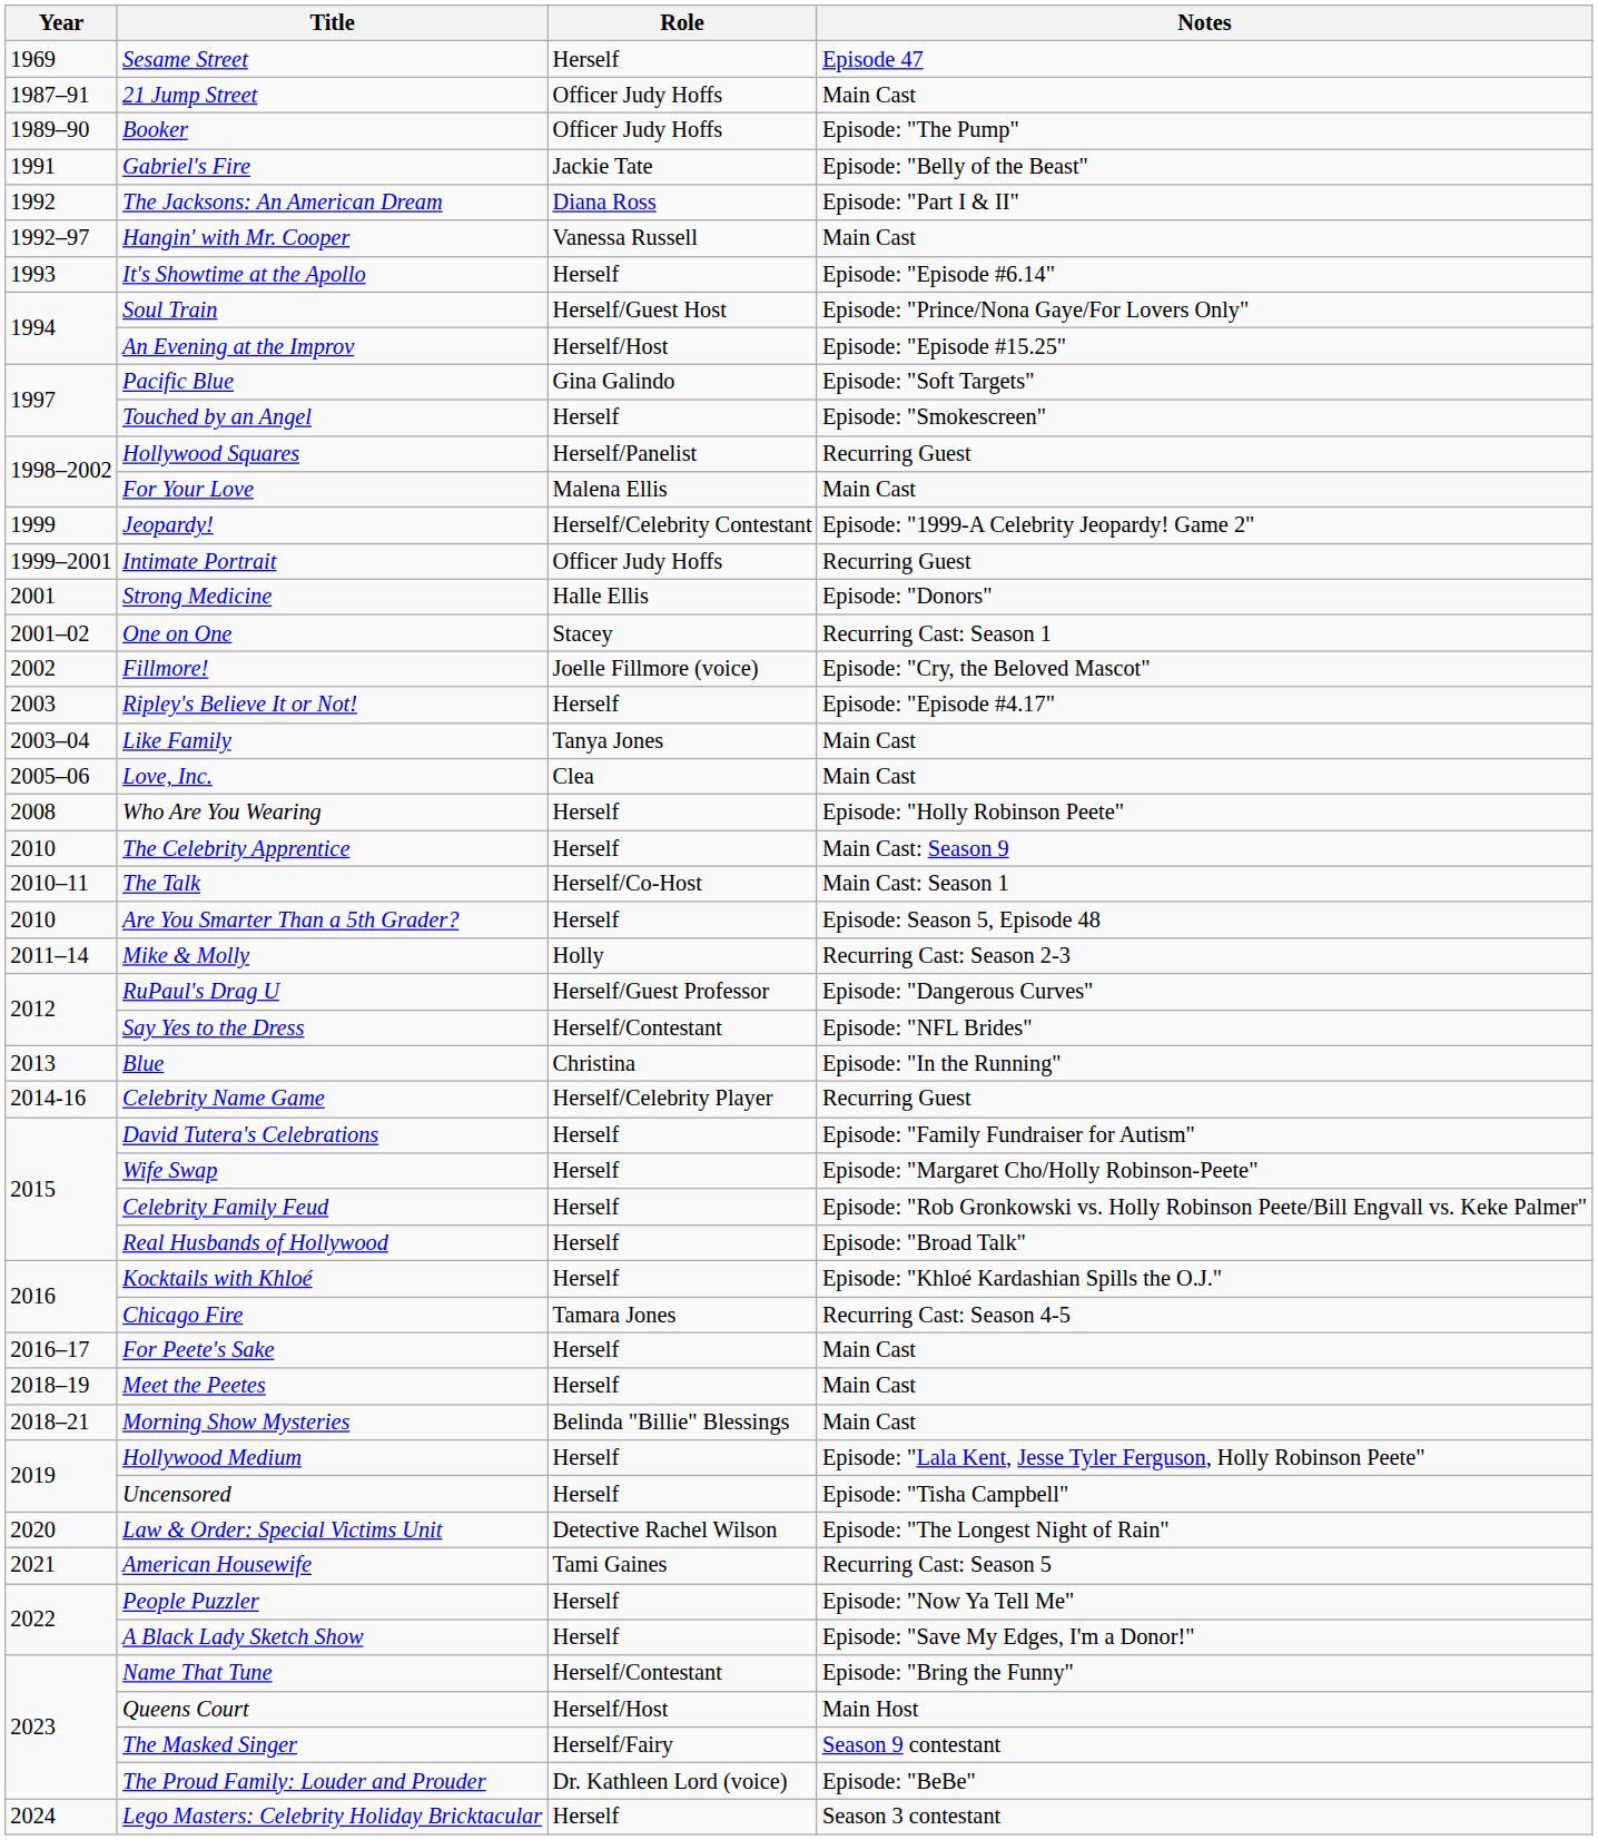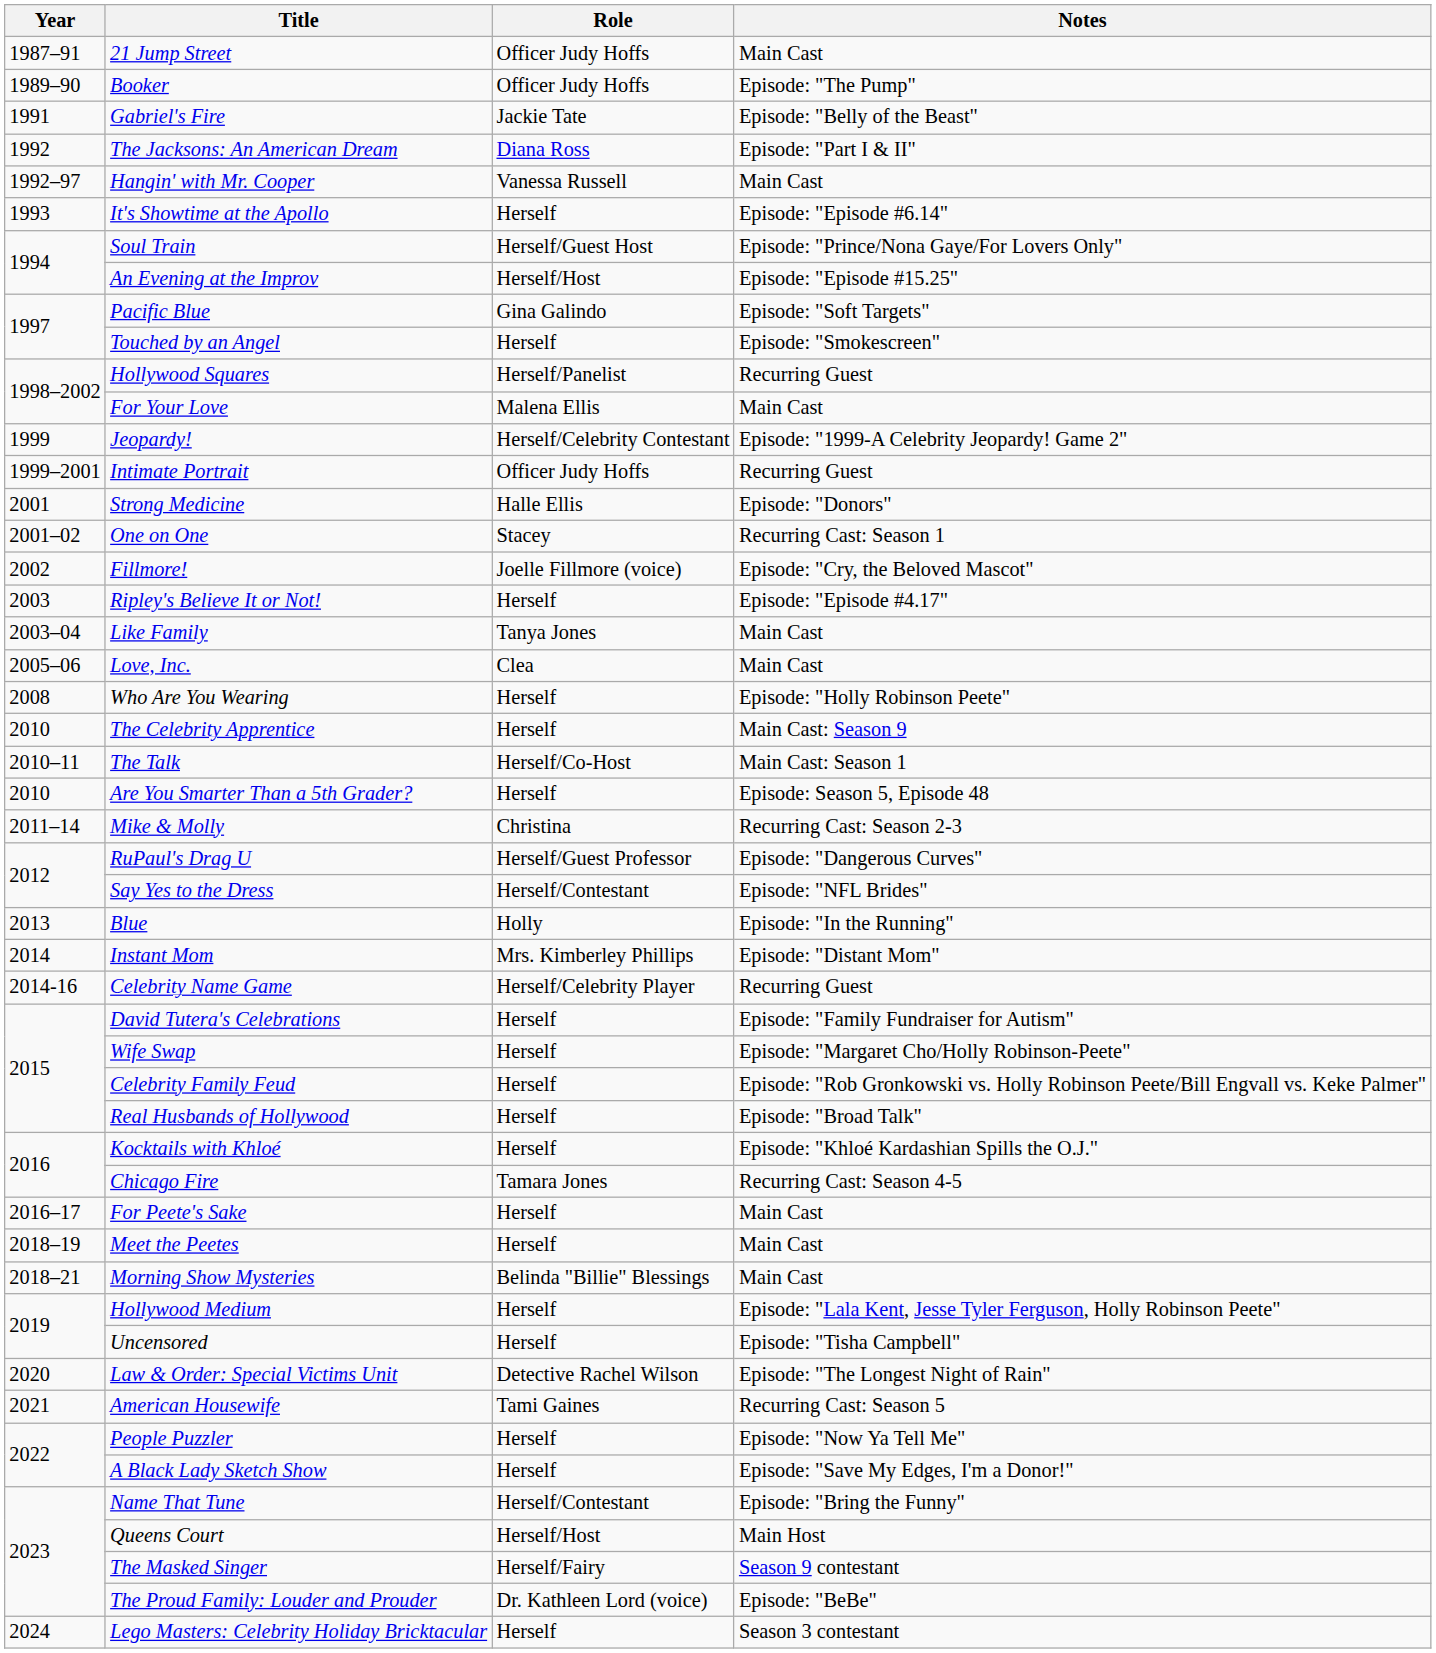 <table class="wikitable sortable">
 <tr>
 <th>Year</th>
 <th>Title</th>
 <th>Role</th>
 <th>Notes</th>
-</tr>
-<tr>
-<td>1969</td>
-<td><em><a href='#'>Sesame Street</a></em></td>
-<td>Herself</td>
-<td><a href='#'>Episode 47</a></td>
 </tr>
 <tr>
 <td>1987–91</td>
 <td><em><a href='#'>21 Jump Street</a></em></td>
 <td>Officer Judy Hoffs</td>
 <td>Main Cast</td>
 </tr>
 <tr>
 <td>1989–90</td>
 <td><em><a href='#'>Booker</a></em></td>
 <td>Officer Judy Hoffs</td>
 <td>Episode: "The Pump"</td>
 </tr>
 <tr>
 <td>1991</td>
 <td><em><a href='#'>Gabriel's Fire</a></em></td>
 <td>Jackie Tate</td>
 <td>Episode: "Belly of the Beast"</td>
 </tr>
 <tr>
 <td>1992</td>
 <td><em><a href='#'>The Jacksons: An American Dream</a></em></td>
 <td><a href='#'>Diana Ross</a></td>
 <td>Episode: "Part I & II"</td>
 </tr>
 <tr>
 <td>1992–97</td>
 <td><em><a href='#'>Hangin' with Mr. Cooper</a></em></td>
 <td>Vanessa Russell</td>
 <td>Main Cast</td>
 </tr>
 <tr>
 <td>1993</td>
 <td><em><a href='#'>It's Showtime at the Apollo</a></em></td>
 <td>Herself</td>
 <td>Episode: "Episode #6.14"</td>
 </tr>
 <tr>
 <td rowspan=2>1994</td>
 <td><em><a href='#'>Soul Train</a></em></td>
 <td>Herself/Guest Host</td>
 <td>Episode: "Prince/Nona Gaye/For Lovers Only"</td>
 </tr>
 <tr>
 <td><em><a href='#'>An Evening at the Improv</a></em></td>
 <td>Herself/Host</td>
 <td>Episode: "Episode #15.25"</td>
 </tr>
 <tr>
 <td rowspan=2>1997</td>
 <td><em><a href='#'>Pacific Blue</a></em></td>
 <td>Gina Galindo</td>
 <td>Episode: "Soft Targets"</td>
 </tr>
 <tr>
 <td><em><a href='#'>Touched by an Angel</a></em></td>
 <td>Herself</td>
 <td>Episode: "Smokescreen"</td>
 </tr>
 <tr>
 <td rowspan=2>1998–2002</td>
 <td><em><a href='#'>Hollywood Squares</a></em></td>
 <td>Herself/Panelist</td>
 <td>Recurring Guest</td>
 </tr>
 <tr>
 <td><em><a href='#'>For Your Love</a></em></td>
 <td>Malena Ellis</td>
 <td>Main Cast</td>
 </tr>
 <tr>
 <td>1999</td>
 <td><em><a href='#'>Jeopardy!</a></em></td>
 <td>Herself/Celebrity Contestant</td>
 <td>Episode: "1999-A Celebrity Jeopardy! Game 2"</td>
 </tr>
 <tr>
 <td>1999–2001</td>
 <td><em><a href='#'>Intimate Portrait</a></em></td>
 <td>Officer Judy Hoffs</td>
 <td>Recurring Guest</td>
 </tr>
 <tr>
 <td>2001</td>
 <td><em><a href='#'>Strong Medicine</a></em></td>
 <td>Halle Ellis</td>
 <td>Episode: "Donors"</td>
 </tr>
 <tr>
 <td>2001–02</td>
 <td><em><a href='#'>One on One</a></em></td>
 <td>Stacey</td>
 <td>Recurring Cast: Season 1</td>
 </tr>
 <tr>
 <td>2002</td>
 <td><em><a href='#'>Fillmore!</a></em></td>
 <td>Joelle Fillmore (voice)</td>
 <td>Episode: "Cry, the Beloved Mascot"</td>
 </tr>
 <tr>
 <td>2003</td>
 <td><em><a href='#'>Ripley's Believe It or Not!</a></em></td>
 <td>Herself</td>
 <td>Episode: "Episode #4.17"</td>
 </tr>
 <tr>
 <td>2003–04</td>
 <td><em><a href='#'>Like Family</a></em></td>
 <td>Tanya Jones</td>
 <td>Main Cast</td>
 </tr>
 <tr>
 <td>2005–06</td>
 <td><em><a href='#'>Love, Inc.</a></em></td>
 <td>Clea</td>
 <td>Main Cast</td>
 </tr>
 <tr>
 <td>2008</td>
 <td><em>Who Are You Wearing</em></td>
 <td>Herself</td>
 <td>Episode: "Holly Robinson Peete"</td>
 </tr>
 <tr>
 <td>2010</td>
 <td><em><a href='#'>The Celebrity Apprentice</a></em></td>
 <td>Herself</td>
 <td>Main Cast: <a href='#'>Season 9</a></td>
 </tr>
 <tr>
 <td>2010–11</td>
 <td><em><a href='#'>The Talk</a></em></td>
 <td>Herself/Co-Host</td>
 <td>Main Cast: Season 1</td>
 </tr>
 <tr>
 <td>2010</td>
 <td><em><a href='#'>Are You Smarter Than a 5th Grader?</a></em></td>
 <td>Herself</td>
 <td>Episode: Season 5, Episode 48</td>
 </tr>
 <tr>
 <td>2011–14</td>
 <td><em><a href='#'>Mike & Molly</a></em></td>
-<td>Holly</td>
+<td>Christina</td>
 <td>Recurring Cast: Season 2-3</td>
 </tr>
 <tr>
 <td rowspan=2>2012</td>
 <td><em><a href='#'>RuPaul's Drag U</a></em></td>
 <td>Herself/Guest Professor</td>
 <td>Episode: "Dangerous Curves"</td>
 </tr>
 <tr>
 <td><em><a href='#'>Say Yes to the Dress</a></em></td>
 <td>Herself/Contestant</td>
 <td>Episode: "NFL Brides"</td>
 </tr>
 <tr>
 <td>2013</td>
 <td><em><a href='#'>Blue</a></em></td>
-<td>Christina</td>
+<td>Holly</td>
 <td>Episode: "In the Running"</td>
+</tr>
+<tr>
+<td>2014</td>
+<td><em><a href='#'>Instant Mom</a></em></td>
+<td>Mrs. Kimberley Phillips</td>
+<td>Episode: "Distant Mom"</td>
 </tr>
 <tr>
 <td>2014-16</td>
 <td><em><a href='#'>Celebrity Name Game</a></em></td>
 <td>Herself/Celebrity Player</td>
 <td>Recurring Guest</td>
 </tr>
 <tr>
 <td rowspan=4>2015</td>
 <td><em><a href='#'>David Tutera's Celebrations</a></em></td>
 <td>Herself</td>
 <td>Episode: "Family Fundraiser for Autism"</td>
 </tr>
 <tr>
 <td><em><a href='#'>Wife Swap</a></em></td>
 <td>Herself</td>
 <td>Episode: "Margaret Cho/Holly Robinson-Peete"</td>
 </tr>
 <tr>
 <td><em><a href='#'>Celebrity Family Feud</a></em></td>
 <td>Herself</td>
 <td>Episode: "Rob Gronkowski vs. Holly Robinson Peete/Bill Engvall vs. Keke Palmer"</td>
 </tr>
 <tr>
 <td><em><a href='#'>Real Husbands of Hollywood</a></em></td>
 <td>Herself</td>
 <td>Episode: "Broad Talk"</td>
 </tr>
 <tr>
 <td rowspan=2>2016</td>
 <td><em><a href='#'>Kocktails with Khloé</a></em></td>
 <td>Herself</td>
 <td>Episode: "Khloé Kardashian Spills the O.J."</td>
 </tr>
 <tr>
 <td><em><a href='#'>Chicago Fire</a></em></td>
 <td>Tamara Jones</td>
 <td>Recurring Cast: Season 4-5</td>
 </tr>
 <tr>
 <td>2016–17</td>
 <td><em><a href='#'>For Peete's Sake</a></em></td>
 <td>Herself</td>
 <td>Main Cast</td>
 </tr>
 <tr>
 <td>2018–19</td>
 <td><em><a href='#'>Meet the Peetes</a></em></td>
 <td>Herself</td>
 <td>Main Cast</td>
 </tr>
 <tr>
 <td>2018–21</td>
 <td><em><a href='#'>Morning Show Mysteries</a></em></td>
 <td>Belinda "Billie" Blessings</td>
 <td>Main Cast</td>
 </tr>
 <tr>
 <td rowspan=2>2019</td>
 <td><em><a href='#'>Hollywood Medium</a></em></td>
 <td>Herself</td>
 <td>Episode: "<a href='#'>Lala Kent</a>, <a href='#'>Jesse Tyler Ferguson</a>, Holly Robinson Peete"</td>
 </tr>
 <tr>
 <td><em>Uncensored</em></td>
 <td>Herself</td>
 <td>Episode: "Tisha Campbell"</td>
 </tr>
 <tr>
 <td>2020</td>
 <td><em><a href='#'>Law & Order: Special Victims Unit</a></em></td>
 <td>Detective Rachel Wilson</td>
 <td>Episode: "The Longest Night of Rain"</td>
 </tr>
 <tr>
 <td>2021</td>
 <td><em><a href='#'>American Housewife</a></em></td>
 <td>Tami Gaines</td>
 <td>Recurring Cast: Season 5</td>
 </tr>
 <tr>
 <td rowspan=2>2022</td>
 <td><em><a href='#'>People Puzzler</a></em></td>
 <td>Herself</td>
 <td>Episode: "Now Ya Tell Me"</td>
 </tr>
 <tr>
 <td><em><a href='#'>A Black Lady Sketch Show</a></em></td>
 <td>Herself</td>
 <td>Episode: "Save My Edges, I'm a Donor!"</td>
 </tr>
 <tr>
 <td rowspan=4>2023</td>
 <td><em><a href='#'>Name That Tune</a></em></td>
 <td>Herself/Contestant</td>
 <td>Episode: "Bring the Funny"</td>
 </tr>
 <tr>
 <td><em>Queens Court</em></td>
 <td>Herself/Host</td>
 <td>Main Host</td>
 </tr>
 <tr>
 <td><em><a href='#'>The Masked Singer</a></em></td>
 <td>Herself/Fairy</td>
 <td><a href='#'>Season 9</a> contestant</td>
 </tr>
 <tr>
 <td><em><a href='#'>The Proud Family: Louder and Prouder</a></em></td>
 <td>Dr. Kathleen Lord (voice)</td>
 <td>Episode: "BeBe"</td>
 </tr>
 <tr>
 <td>2024</td>
 <td><em><a href='#'>Lego Masters: Celebrity Holiday Bricktacular</a></em></td>
 <td>Herself</td>
 <td>Season 3 contestant</td>
 </tr>
 </table>
